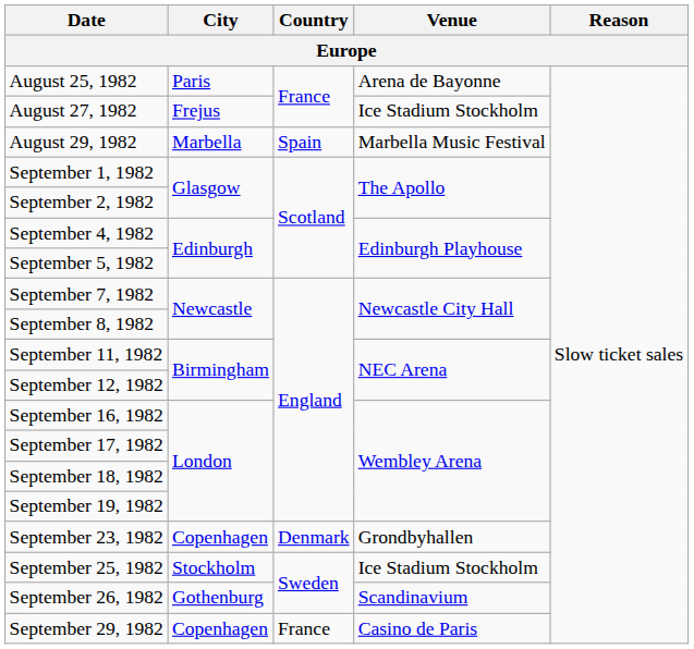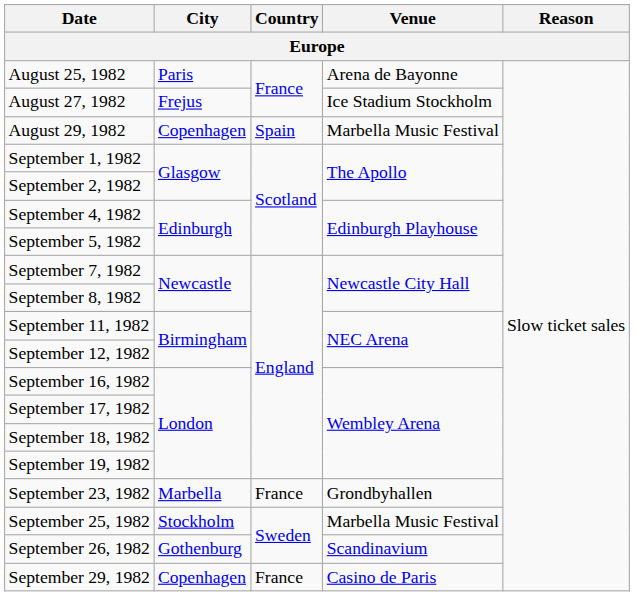 <table class="wikitable">
 <tr>
 <th>Date</th>
 <th>City</th>
 <th>Country</th>
 <th>Venue</th>
 <th>Reason</th>
 </tr>
 <tr>
 <th colspan="5">Europe</th>
 </tr>
 <tr>
 <td>August 25, 1982</td>
 <td><a href='#'>Paris</a></td>
 <td rowspan="2"><a href='#'>France</a></td>
 <td>Arena de Bayonne</td>
 <td rowspan="19">Slow ticket sales</td>
 </tr>
 <tr>
 <td>August 27, 1982</td>
 <td><a href='#'>Frejus</a></td>
 <td>Ice Stadium Stockholm</td>
 </tr>
 <tr>
 <td>August 29, 1982</td>
-<td><a href='#'>Marbella</a></td>
+<td><a href='#'>Copenhagen</a></td>
 <td><a href='#'>Spain</a></td>
 <td>Marbella Music Festival</td>
 </tr>
 <tr>
 <td>September 1, 1982</td>
 <td rowspan="2"><a href='#'>Glasgow</a></td>
 <td rowspan="4"><a href='#'>Scotland</a></td>
 <td rowspan="2"><a href='#'>The Apollo</a></td>
 </tr>
 <tr>
 <td>September 2, 1982</td>
 </tr>
 <tr>
 <td>September 4, 1982</td>
 <td rowspan="2"><a href='#'>Edinburgh</a></td>
 <td rowspan="2"><a href='#'>Edinburgh Playhouse</a></td>
 </tr>
 <tr>
 <td>September 5, 1982</td>
 </tr>
 <tr>
 <td>September 7, 1982</td>
 <td rowspan="2"><a href='#'>Newcastle</a></td>
 <td rowspan="8"><a href='#'>England</a></td>
 <td rowspan="2"><a href='#'>Newcastle City Hall</a></td>
 </tr>
 <tr>
 <td>September 8, 1982</td>
 </tr>
 <tr>
 <td>September 11, 1982</td>
 <td rowspan="2"><a href='#'>Birmingham</a></td>
 <td rowspan="2"><a href='#'>NEC Arena</a></td>
 </tr>
 <tr>
 <td>September 12, 1982</td>
 </tr>
 <tr>
 <td>September 16, 1982</td>
 <td rowspan="4"><a href='#'>London</a></td>
 <td rowspan="4"><a href='#'>Wembley Arena</a></td>
 </tr>
 <tr>
 <td>September 17, 1982</td>
 </tr>
 <tr>
 <td>September 18, 1982</td>
 </tr>
 <tr>
 <td>September 19, 1982</td>
 </tr>
 <tr>
 <td>September 23, 1982</td>
-<td><a href='#'>Copenhagen</a></td>
-<td><a href='#'>Denmark</a></td>
+<td><a href='#'>Marbella</a></td>
+<td>France</td>
 <td>Grondbyhallen</td>
 </tr>
 <tr>
 <td>September 25, 1982</td>
 <td><a href='#'>Stockholm</a></td>
 <td rowspan="2"><a href='#'>Sweden</a></td>
-<td>Ice Stadium Stockholm</td>
+<td>Marbella Music Festival</td>
 </tr>
 <tr>
 <td>September 26, 1982</td>
 <td><a href='#'>Gothenburg</a></td>
 <td><a href='#'>Scandinavium</a></td>
 </tr>
 <tr>
 <td>September 29, 1982</td>
 <td><a href='#'>Copenhagen</a></td>
 <td>France</td>
 <td><a href='#'>Casino de Paris</a></td>
 </tr>
 </table>
